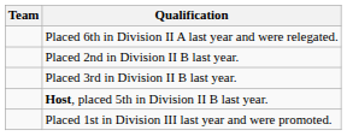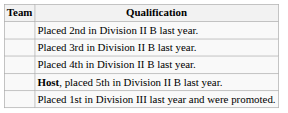 <table class="wikitable">
 <tr>
 <th>Team</th>
 <th>Qualification</th>
-</tr>
-<tr>
-<td></td>
-<td>Placed 6th in Division II A last year and were relegated.</td>
 </tr>
 <tr>
 <td></td>
 <td>Placed 2nd in Division II B last year.</td>
 </tr>
 <tr>
 <td></td>
 <td>Placed 3rd in Division II B last year.</td>
 </tr>
 <tr>
 <td></td>
+<td>Placed 4th in Division II B last year.</td>
+</tr>
+<tr>
+<td></td>
 <td><strong>Host</strong>, placed 5th in Division II B last year.</td>
 </tr>
 <tr>
 <td></td>
 <td>Placed 1st in Division III last year and were promoted.</td>
 </tr>
 </table>
